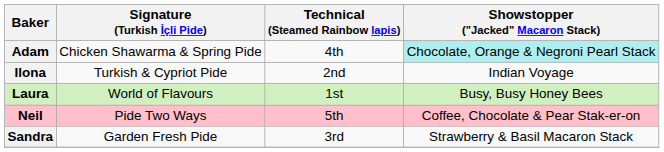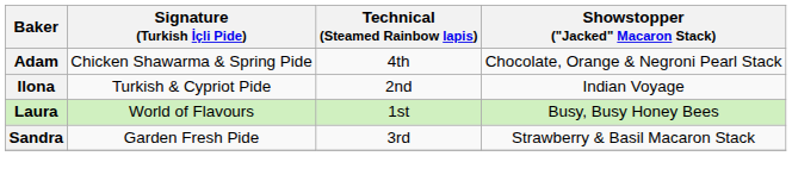 <table class="wikitable sortable" style="text-align:center">
 <tr>
 <th>Baker</th>
 <th class="unsortable">Signature<br><small>(Turkish <a href='#'>İçli Pide</a>)</small></th>
 <th>Technical<br><small>(Steamed Rainbow <a href='#'>lapis</a>)</small></th>
 <th class="unsortable">Showstopper<br><small>("Jacked" <a href='#'>Macaron</a> Stack)</small></th>
 </tr>
 <tr>
 <th>Adam</th>
 <td>Chicken Shawarma & Spring Pide</td>
 <td>4th</td>
-<td style="background: paleturquoise;">Chocolate, Orange & Negroni Pearl Stack</td>
+<td>Chocolate, Orange & Negroni Pearl Stack</td>
 </tr>
 <tr>
 <th>Ilona</th>
 <td>Turkish & Cypriot Pide</td>
 <td>2nd</td>
 <td>Indian Voyage</td>
 </tr>
 <tr style="background:#d0f0c0;">
 <th style="background:#d0f0c0;">Laura</th>
 <td>World of Flavours</td>
 <td>1st</td>
 <td>Busy, Busy Honey Bees</td>
 </tr>
-<tr style="background:Pink;">
-<th style="background:Pink;">Neil</th>
-<td>Pide Two Ways</td>
-<td>5th</td>
-<td>Coffee, Chocolate & Pear Stak-er-on</td>
-</tr>
 <tr>
 <th>Sandra</th>
 <td>Garden Fresh Pide</td>
 <td>3rd</td>
 <td>Strawberry & Basil Macaron Stack</td>
 </tr>
 <tr>
 </tr>
 </table>
